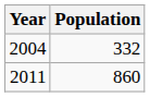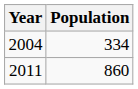 <table class="wikitable" style="line-height:1.1em;">
 <tr>
 <th>Year</th>
 <th>Population</th>
 </tr>
 <tr align="right">
 <td>2004</td>
-<td>332</td>
+<td>334</td>
 </tr>
 <tr align="right">
 <td>2011</td>
 <td>860</td>
 </tr>
 </table>
